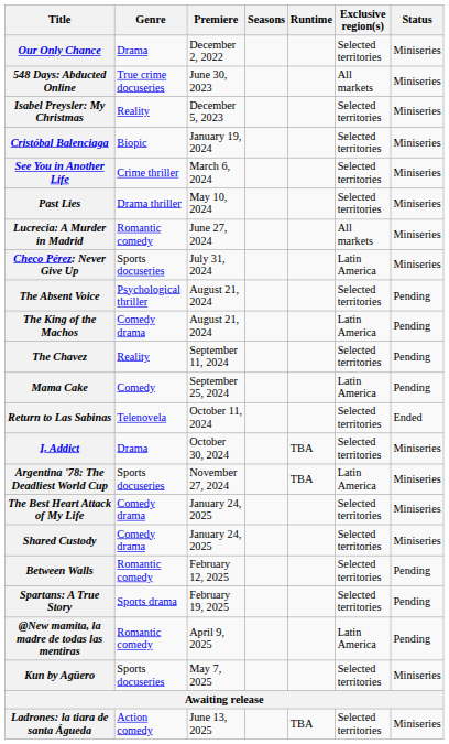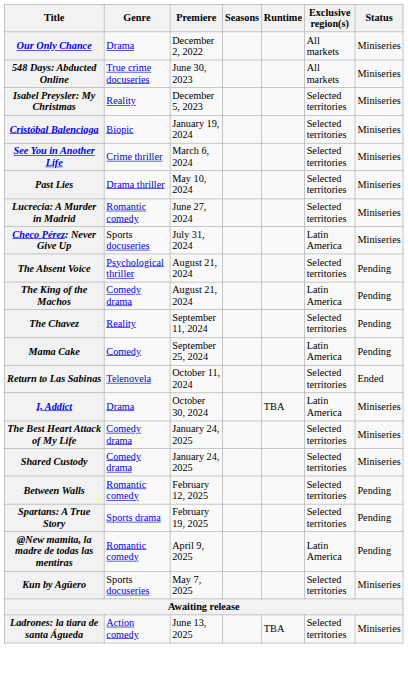 <table class="wikitable plainrowheaders sortable" style="width:100%;">
 <tr>
 <th scope="col" style="width:25%;">Title</th>
 <th>Genre</th>
 <th>Premiere</th>
 <th>Seasons</th>
 <th>Runtime</th>
 <th>Exclusive region(s)</th>
 <th>Status</th>
 </tr>
 <tr>
 <th scope="row"><em><a href='#'>Our Only Chance</a></em></th>
 <td><a href='#'>Drama</a></td>
 <td>December 2, 2022</td>
 <td></td>
 <td></td>
-<td>Selected territories</td>
+<td>All markets</td>
 <td>Miniseries</td>
 </tr>
 <tr>
 <th scope="row"><em>548 Days: Abducted Online</em></th>
 <td><a href='#'>True crime</a> <a href='#'>docuseries</a></td>
 <td>June 30, 2023</td>
 <td></td>
 <td></td>
 <td>All markets</td>
 <td>Miniseries</td>
 </tr>
 <tr>
 <th scope="row"><em>Isabel Preysler: My Christmas</em></th>
 <td><a href='#'>Reality</a></td>
 <td>December 5, 2023</td>
 <td></td>
 <td></td>
 <td>Selected territories</td>
 <td>Miniseries</td>
 </tr>
 <tr>
 <th scope="row"><em><a href='#'>Cristóbal Balenciaga</a></em></th>
 <td><a href='#'>Biopic</a></td>
 <td>January 19, 2024</td>
 <td></td>
 <td></td>
 <td>Selected territories</td>
 <td>Miniseries</td>
 </tr>
 <tr>
 <th scope="row"><em><a href='#'>See You in Another Life</a></em></th>
 <td><a href='#'>Crime thriller</a></td>
 <td>March 6, 2024</td>
 <td></td>
 <td></td>
 <td>Selected territories</td>
 <td>Miniseries</td>
 </tr>
 <tr>
 <th scope="row"><em>Past Lies</em></th>
 <td><a href='#'>Drama thriller</a></td>
 <td>May 10, 2024</td>
 <td></td>
 <td></td>
 <td>Selected territories</td>
 <td>Miniseries</td>
 </tr>
 <tr>
 <th scope="row"><em>Lucrecia: A Murder in Madrid</em></th>
 <td><a href='#'>Romantic comedy</a></td>
 <td>June 27, 2024</td>
 <td></td>
 <td></td>
-<td>All markets</td>
+<td>Selected territories</td>
 <td>Miniseries</td>
 </tr>
 <tr>
 <th scope="row"><em><a href='#'>Checo Pérez</a>: Never Give Up</em></th>
 <td>Sports <a href='#'>docuseries</a></td>
 <td>July 31, 2024</td>
 <td></td>
 <td></td>
 <td>Latin America</td>
 <td>Miniseries</td>
 </tr>
 <tr>
 <th scope="row"><em>The Absent Voice</em></th>
 <td><a href='#'>Psychological thriller</a></td>
 <td>August 21, 2024</td>
 <td></td>
 <td></td>
 <td>Selected territories</td>
 <td>Pending</td>
 </tr>
 <tr>
 <th scope="row"><em>The King of the Machos</em></th>
 <td><a href='#'>Comedy drama</a></td>
 <td>August 21, 2024</td>
 <td></td>
 <td></td>
 <td>Latin America</td>
 <td>Pending</td>
 </tr>
 <tr>
 <th scope="row"><em>The Chavez</em></th>
 <td><a href='#'>Reality</a></td>
 <td>September 11, 2024</td>
 <td></td>
 <td></td>
 <td>Selected territories</td>
 <td>Pending</td>
 </tr>
 <tr>
 <th scope="row"><em>Mama Cake</em></th>
 <td><a href='#'>Comedy</a></td>
 <td>September 25, 2024</td>
 <td></td>
 <td></td>
 <td>Latin America</td>
 <td>Pending</td>
 </tr>
 <tr>
 <th scope="row"><em>Return to Las Sabinas</em></th>
 <td><a href='#'>Telenovela</a></td>
 <td>October 11, 2024</td>
 <td></td>
 <td></td>
 <td>Selected territories</td>
 <td>Ended</td>
 </tr>
 <tr>
 <th scope="row"><em><a href='#'>I, Addict</a></em></th>
 <td><a href='#'>Drama</a></td>
 <td>October 30, 2024</td>
-<td></td>
-<td>TBA</td>
-<td>Selected territories</td>
-<td>Miniseries</td>
-</tr>
-<tr>
-<th scope="row"><em>Argentina '78: The Deadliest World Cup</em></th>
-<td>Sports <a href='#'>docuseries</a></td>
-<td>November 27, 2024</td>
 <td></td>
 <td>TBA</td>
 <td>Latin America</td>
 <td>Miniseries</td>
 </tr>
 <tr>
 <th scope="row"><em>The Best Heart Attack of My Life</em></th>
 <td><a href='#'>Comedy drama</a></td>
 <td>January 24, 2025</td>
 <td></td>
 <td></td>
 <td>Selected territories</td>
 <td>Miniseries</td>
 </tr>
 <tr>
 <th scope="row"><em>Shared Custody</em></th>
 <td><a href='#'>Comedy drama</a></td>
 <td>January 24, 2025</td>
 <td></td>
 <td></td>
 <td>Selected territories</td>
 <td>Miniseries</td>
 </tr>
 <tr>
 <th scope="row"><em>Between Walls</em></th>
 <td><a href='#'>Romantic comedy</a></td>
 <td>February 12, 2025</td>
 <td></td>
 <td></td>
 <td>Selected territories</td>
 <td>Pending</td>
 </tr>
 <tr>
 <th scope="row"><em>Spartans: A True Story</em></th>
 <td><a href='#'>Sports drama</a></td>
 <td>February 19, 2025</td>
 <td></td>
 <td></td>
 <td>Selected territories</td>
 <td>Pending</td>
 </tr>
 <tr>
 <th scope="row"><em>@New mamita, la madre de todas las mentiras</em></th>
 <td><a href='#'>Romantic comedy</a></td>
 <td>April 9, 2025</td>
 <td></td>
 <td></td>
 <td>Latin America</td>
 <td>Pending</td>
 </tr>
 <tr>
 <th scope="row"><em>Kun by Agüero</em></th>
 <td>Sports <a href='#'>docuseries</a></td>
 <td>May 7, 2025</td>
 <td></td>
 <td></td>
 <td>Selected territories</td>
 <td>Miniseries</td>
 </tr>
 <tr>
 <th colspan="7">Awaiting release</th>
 </tr>
 <tr>
 <th scope="row"><em>Ladrones: la tiara de santa Águeda</em></th>
 <td><a href='#'>Action comedy</a></td>
 <td>June 13, 2025</td>
 <td></td>
 <td>TBA</td>
 <td>Selected territories</td>
 <td>Miniseries</td>
 </tr>
 </table>
